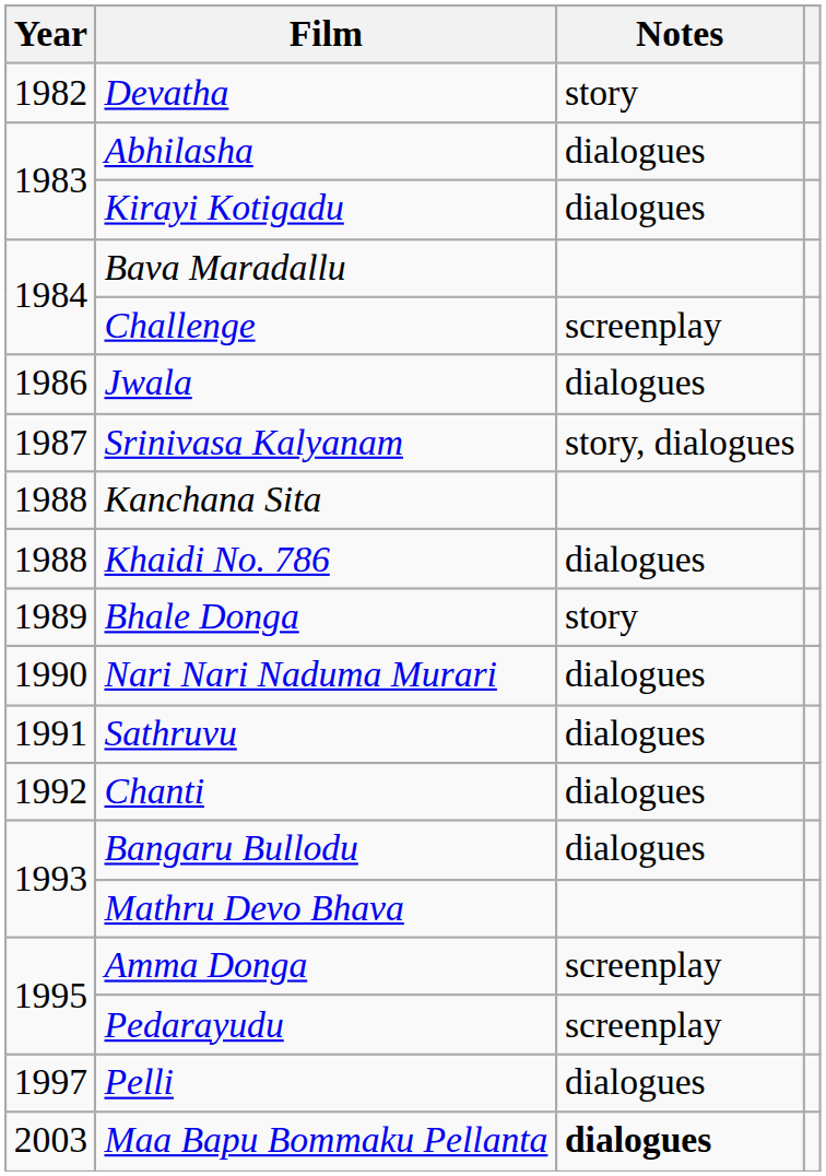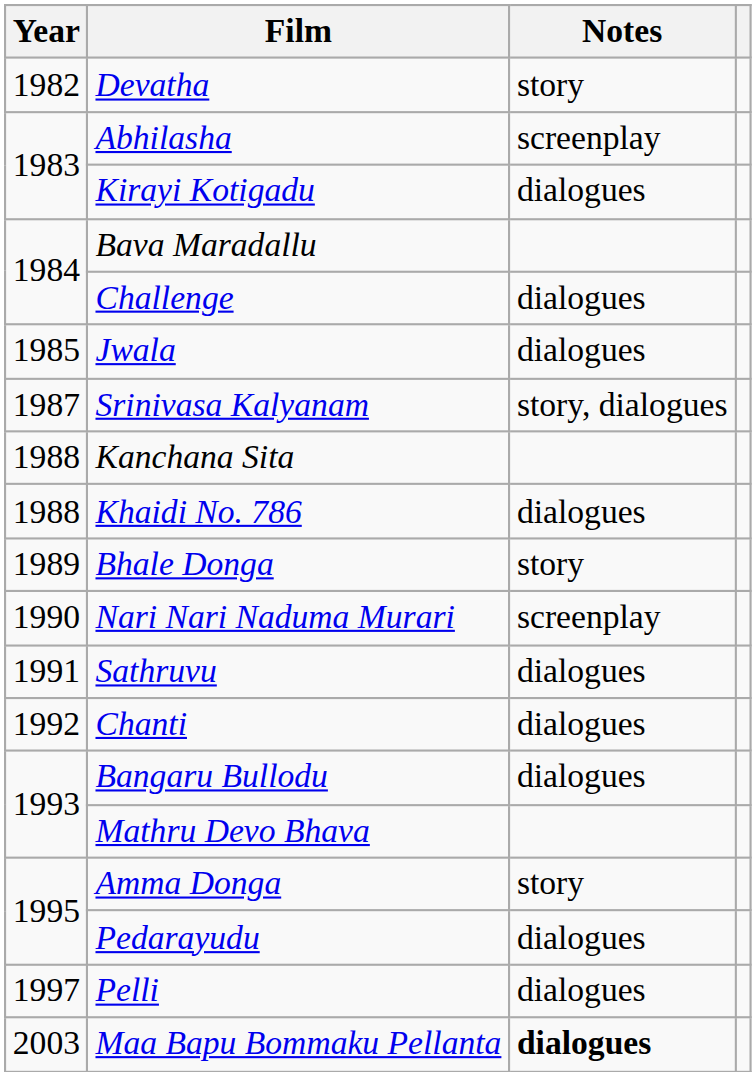 <table class="wikitable sortable">
 <tr>
 <th>Year</th>
 <th>Film</th>
 <th>Notes</th>
 <th></th>
 </tr>
 <tr>
 <td>1982</td>
 <td><a href='#'><em>Devatha</em></a></td>
 <td>story</td>
 <td></td>
 </tr>
 <tr>
 <td rowspan="2">1983</td>
 <td><a href='#'><em>Abhilasha</em></a></td>
-<td>dialogues</td>
+<td>screenplay</td>
 <td></td>
 </tr>
 <tr>
 <td><em><a href='#'>Kirayi Kotigadu</a></em></td>
 <td>dialogues</td>
 <td></td>
 </tr>
 <tr>
 <td rowspan="2">1984</td>
 <td><em>Bava Maradallu</em></td>
 <td></td>
 <td></td>
 </tr>
 <tr>
 <td><a href='#'><em>Challenge</em></a></td>
-<td>screenplay</td>
+<td>dialogues</td>
 <td></td>
 </tr>
 <tr>
-<td>1986</td>
+<td>1985</td>
 <td><a href='#'><em>Jwala</em></a></td>
 <td>dialogues</td>
 <td></td>
 </tr>
 <tr>
 <td>1987</td>
 <td><em><a href='#'>Srinivasa Kalyanam</a></em></td>
 <td>story, dialogues</td>
 <td></td>
 </tr>
 <tr>
 <td>1988</td>
 <td><em>Kanchana Sita</em></td>
 <td></td>
 <td></td>
 </tr>
 <tr>
 <td>1988</td>
 <td><em><a href='#'>Khaidi No. 786</a></em></td>
 <td>dialogues</td>
 <td></td>
 </tr>
 <tr>
 <td>1989</td>
 <td><em><a href='#'>Bhale Donga</a></em></td>
 <td>story</td>
 <td></td>
 </tr>
 <tr>
 <td>1990</td>
 <td><em><a href='#'>Nari Nari Naduma Murari</a></em></td>
-<td>dialogues</td>
+<td>screenplay</td>
 <td></td>
 </tr>
 <tr>
 <td>1991</td>
 <td><em><a href='#'>Sathruvu</a></em></td>
 <td>dialogues</td>
 <td></td>
 </tr>
 <tr>
 <td>1992</td>
 <td><a href='#'><em>Chanti</em></a></td>
 <td>dialogues</td>
 <td></td>
 </tr>
 <tr>
 <td rowspan="2">1993</td>
 <td><em><a href='#'>Bangaru Bullodu</a></em></td>
 <td>dialogues</td>
 <td></td>
 </tr>
 <tr>
 <td><em><a href='#'>Mathru Devo Bhava</a></em></td>
 <td></td>
 <td></td>
 </tr>
 <tr>
 <td rowspan="2">1995</td>
 <td><em><a href='#'>Amma Donga</a></em></td>
-<td>screenplay</td>
+<td>story</td>
 <td></td>
 </tr>
 <tr>
 <td><em><a href='#'>Pedarayudu</a></em></td>
-<td>screenplay</td>
+<td>dialogues</td>
 <td></td>
 </tr>
 <tr>
 <td>1997</td>
 <td><a href='#'><em>Pelli</em></a></td>
 <td>dialogues</td>
 <td></td>
 </tr>
 <tr>
 <td>2003</td>
 <td><em><a href='#'>Maa Bapu Bommaku Pellanta</a></em></td>
 <td><strong>dialogues</strong></td>
 <td></td>
 </tr>
 </table>
